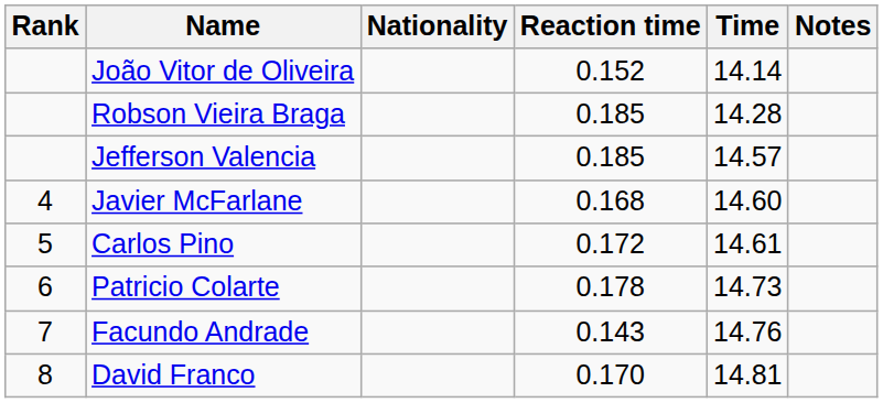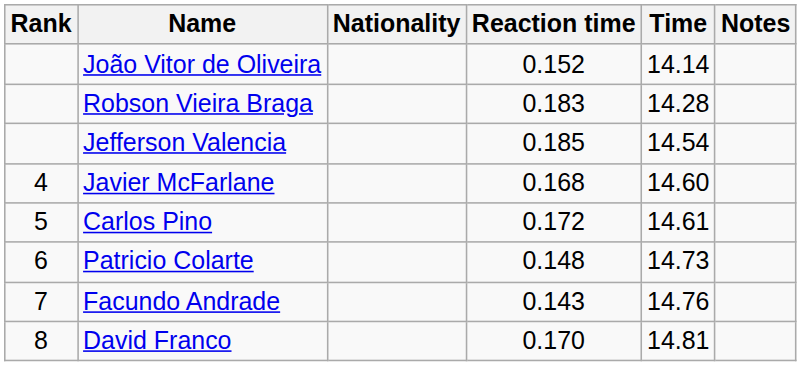 <table class="wikitable sortable" style="text-align:center">
 <tr>
 <th>Rank</th>
 <th>Name</th>
 <th>Nationality</th>
 <th>Reaction time</th>
 <th>Time</th>
 <th>Notes</th>
 </tr>
 <tr>
 <td align=center></td>
 <td align=left><a href='#'>João Vitor de Oliveira</a></td>
 <td align=left></td>
 <td>0.152</td>
 <td>14.14</td>
 <td></td>
 </tr>
 <tr>
 <td align=center></td>
 <td align=left><a href='#'>Robson Vieira Braga</a></td>
 <td align=left></td>
-<td>0.185</td>
+<td>0.183</td>
 <td>14.28</td>
 <td></td>
 </tr>
 <tr>
 <td align=center></td>
 <td align=left><a href='#'>Jefferson Valencia</a></td>
 <td align=left></td>
 <td>0.185</td>
-<td>14.57</td>
+<td>14.54</td>
 <td></td>
 </tr>
 <tr>
 <td align=center>4</td>
 <td align=left><a href='#'>Javier McFarlane</a></td>
 <td align=left></td>
 <td>0.168</td>
 <td>14.60</td>
 <td></td>
 </tr>
 <tr>
 <td align=center>5</td>
 <td align=left><a href='#'>Carlos Pino</a></td>
 <td align=left></td>
 <td>0.172</td>
 <td>14.61</td>
 <td></td>
 </tr>
 <tr>
 <td align=center>6</td>
 <td align=left><a href='#'>Patricio Colarte</a></td>
 <td align=left></td>
-<td>0.178</td>
+<td>0.148</td>
 <td>14.73</td>
 <td></td>
 </tr>
 <tr>
 <td align=center>7</td>
 <td align=left><a href='#'>Facundo Andrade</a></td>
 <td align=left></td>
 <td>0.143</td>
 <td>14.76</td>
 <td></td>
 </tr>
 <tr>
 <td align=center>8</td>
 <td align=left><a href='#'>David Franco</a></td>
 <td align=left></td>
 <td>0.170</td>
 <td>14.81</td>
 <td></td>
 </tr>
 </table>
